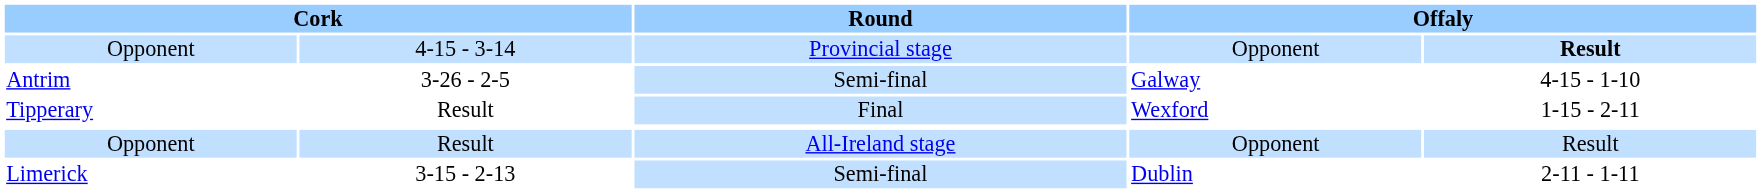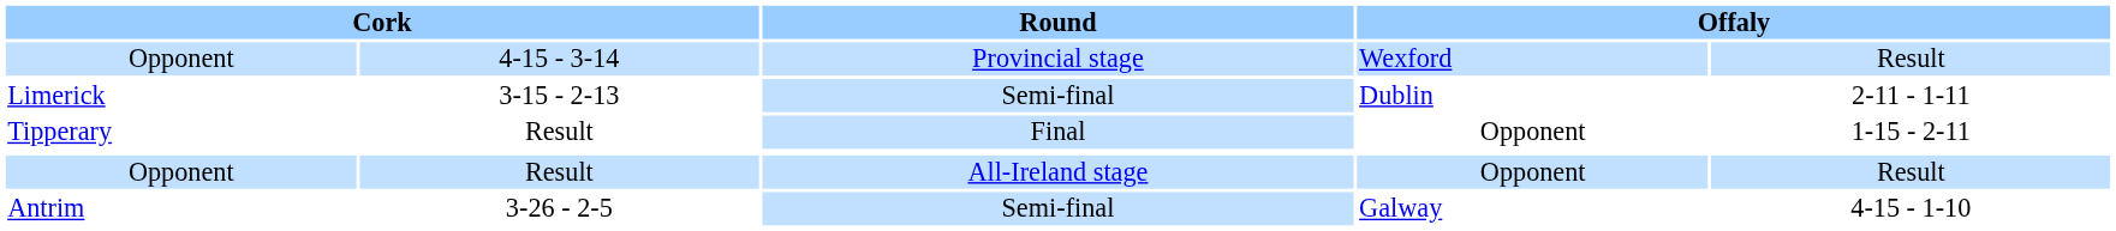 <table style="width:100%; text-align:center;">
 <tr style="vertical-align:top; background:#9cf;">
 <th colspan=2 style="width:1*">Cork</th>
 <th>Round</th>
 <th colspan=2 style="width:1*">Offaly</th>
 </tr>
 <tr style="vertical-align:top; background:#c1e0ff;">
 <td>Opponent</td>
 <td>4-15 - 3-14</td>
 <td><a href='#'>Provincial stage</a></td>
-<td>Opponent</td>
-<td><strong>Result</strong></td>
+<td align=left> <a href='#'>Wexford</a></td>
+<td>Result</td>
 </tr>
 <tr>
-<td align=left> <a href='#'>Antrim</a></td>
-<td>3-26 - 2-5</td>
+<td align=left> <a href='#'>Limerick</a></td>
+<td>3-15 - 2-13</td>
 <td style="background:#c1e0ff;">Semi-final</td>
-<td align=left> <a href='#'>Galway</a></td>
-<td>4-15 - 1-10</td>
+<td align=left> <a href='#'>Dublin</a></td>
+<td>2-11 - 1-11</td>
 </tr>
 <tr>
 <td align=left> <a href='#'>Tipperary</a></td>
 <td>Result</td>
 <td style="background:#c1e0ff;">Final</td>
-<td align=left> <a href='#'>Wexford</a></td>
+<td>Opponent</td>
 <td>1-15 - 2-11</td>
 </tr>
 <tr>
 </tr>
 <tr style="vertical-align:top; background:#c1e0ff;">
 <td>Opponent</td>
 <td>Result</td>
 <td><a href='#'>All-Ireland stage</a></td>
 <td>Opponent</td>
 <td>Result</td>
 </tr>
 <tr>
-<td align=left> <a href='#'>Limerick</a></td>
-<td>3-15 - 2-13</td>
+<td align=left> <a href='#'>Antrim</a></td>
+<td>3-26 - 2-5</td>
 <td style="background:#c1e0ff;">Semi-final</td>
-<td align=left> <a href='#'>Dublin</a></td>
-<td>2-11 - 1-11</td>
+<td align=left> <a href='#'>Galway</a></td>
+<td>4-15 - 1-10</td>
 </tr>
 </table>
